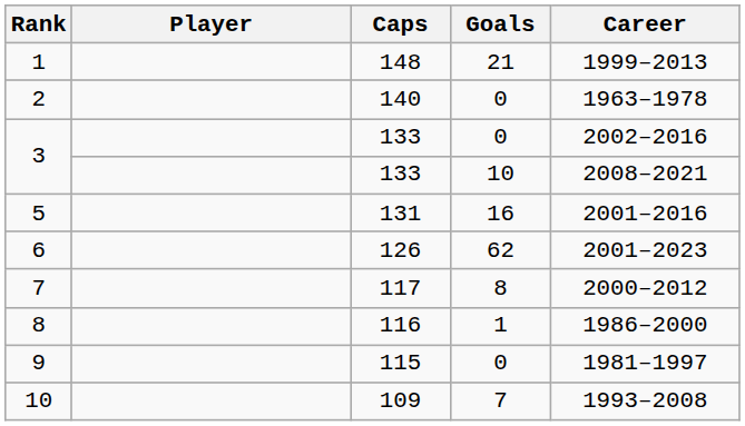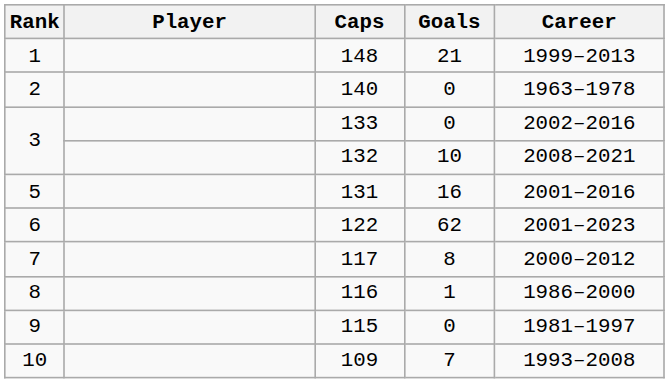 <table class="wikitable sortable" style="text-align:center;">
 <tr>
 <th width="30">Rank</th>
 <th style="width:150px;">Player</th>
 <th width="50">Caps</th>
 <th width="50">Goals</th>
 <th style="width:100px;">Career</th>
 </tr>
 <tr>
 <td>1</td>
 <td align="left"></td>
 <td>148</td>
 <td>21</td>
 <td>1999–2013</td>
 </tr>
 <tr>
 <td>2</td>
 <td align="left"></td>
 <td>140</td>
 <td>0</td>
 <td>1963–1978</td>
 </tr>
 <tr>
 <td rowspan="2">3</td>
 <td align="left"></td>
 <td>133</td>
 <td>0</td>
 <td>2002–2016</td>
 </tr>
 <tr>
 <td align="left"></td>
-<td>133</td>
+<td>132</td>
 <td>10</td>
 <td>2008–2021</td>
 </tr>
 <tr>
 <td>5</td>
 <td align="left"></td>
 <td>131</td>
 <td>16</td>
 <td>2001–2016</td>
 </tr>
 <tr>
 <td>6</td>
 <td align="left"></td>
-<td>126</td>
+<td>122</td>
 <td>62</td>
 <td>2001–2023</td>
 </tr>
 <tr>
 <td>7</td>
 <td align="left"></td>
 <td>117</td>
 <td>8</td>
 <td>2000–2012</td>
 </tr>
 <tr>
 <td>8</td>
 <td align="left"></td>
 <td>116</td>
 <td>1</td>
 <td>1986–2000</td>
 </tr>
 <tr>
 <td>9</td>
 <td align="left"></td>
 <td>115</td>
 <td>0</td>
 <td>1981–1997</td>
 </tr>
 <tr>
 <td>10</td>
 <td align="left"></td>
 <td>109</td>
 <td>7</td>
 <td>1993–2008</td>
 </tr>
 </table>
